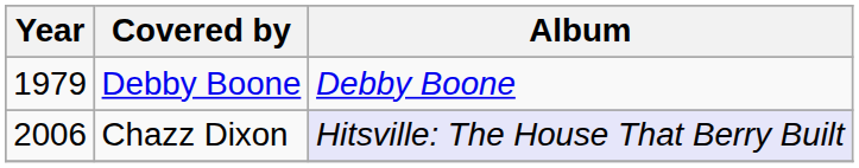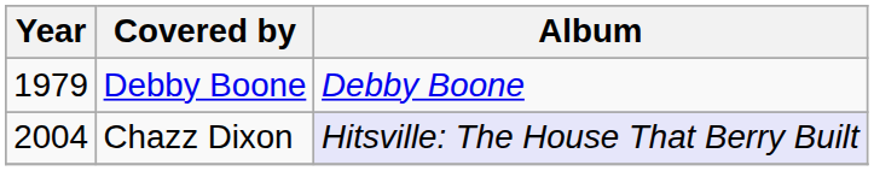 <table class="wikitable">
 <tr>
 <th>Year</th>
 <th>Covered by</th>
 <th>Album</th>
 </tr>
 <tr>
 <td>1979</td>
 <td><a href='#'>Debby Boone</a></td>
 <td><em><a href='#'>Debby Boone</a></em></td>
 </tr>
 <tr>
-<td>2006</td>
+<td>2004</td>
 <td>Chazz Dixon</td>
 <td style="background: lavender;"><em>Hitsville: The House That Berry Built</em></td>
 </tr>
 <tr>
 </tr>
 </table>
